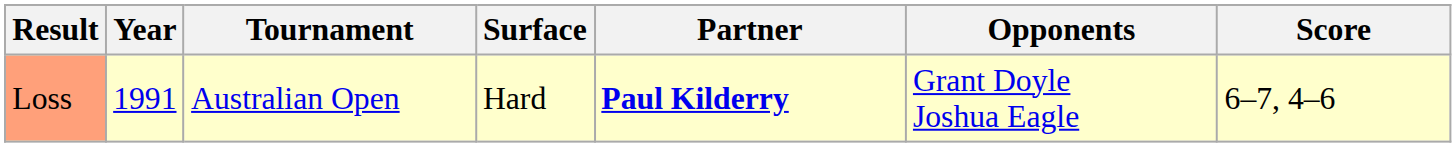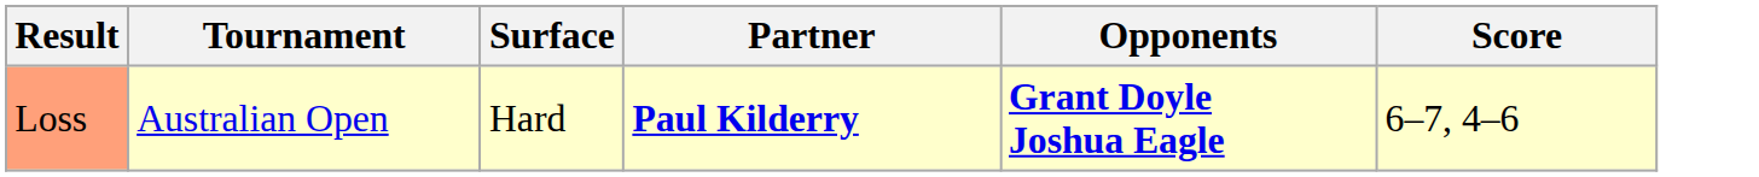 <table class="sortable wikitable">
 <tr>
 <th style="width:40px;">Result</th>
-<th style="width:30px;">Year</th>
 <th style="width:140px;">Tournament</th>
 <th style="width:50px;">Surface</th>
 <th style="width:150px;">Partner</th>
 <th style="width:150px;">Opponents</th>
 <th style="width:110px;" class="unsortable">Score</th>
 </tr>
 <tr style="background:#ffffcc;">
 <td style="background:#ffa07a;">Loss</td>
-<td><a href='#'>1991</a></td>
 <td><a href='#'>Australian Open</a></td>
 <td>Hard</td>
 <td><strong> <a href='#'>Paul Kilderry</a></strong></td>
-<td> <a href='#'>Grant Doyle</a> <br>  <a href='#'>Joshua Eagle</a></td>
+<td><strong> <a href='#'>Grant Doyle</a> <br>  <a href='#'>Joshua Eagle</a></strong></td>
 <td>6–7, 4–6</td>
 </tr>
 </table>
